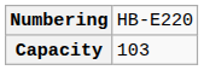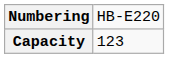 <table class="wikitable">
 <tr>
 <th>Numbering</th>
 <td>HB-E220</td>
 </tr>
 <tr>
 <th>Capacity</th>
-<td>103</td>
+<td>123</td>
 </tr>
 </table>
